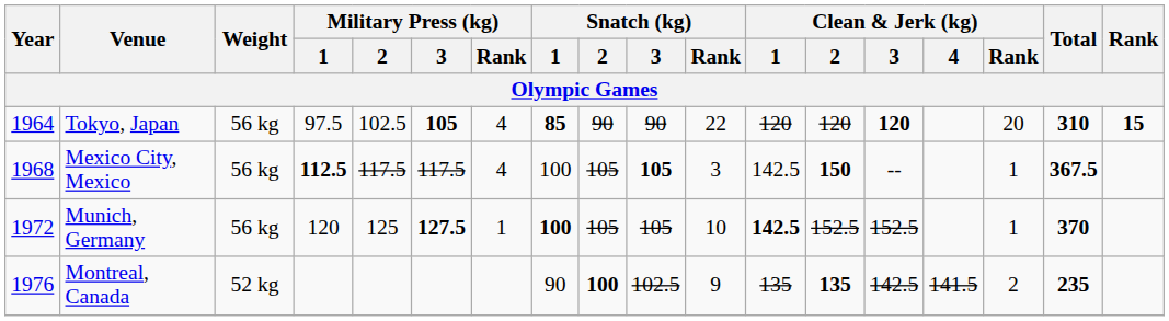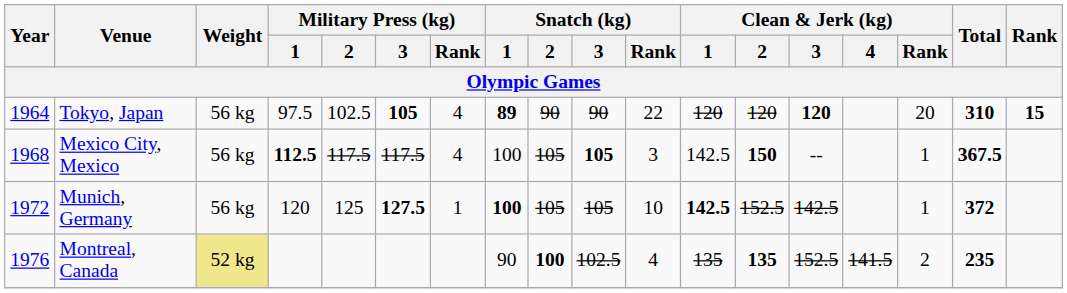 <table class = "wikitable" style="text-align:center;">
 <tr>
 <th rowspan=2 width=40>Year</th>
 <th rowspan=2 width=250>Venue</th>
 <th rowspan=2 width=60>Weight</th>
 <th colspan=4>Military Press (kg)</th>
 <th colspan=4>Snatch (kg)</th>
 <th colspan=5>Clean & Jerk (kg)</th>
 <th rowspan=2 width=40>Total</th>
 <th rowspan=2 width=40>Rank</th>
 </tr>
 <tr>
 <th width=40>1</th>
 <th width=40>2</th>
 <th width=40>3</th>
 <th width=40>Rank</th>
 <th width=40>1</th>
 <th width=40>2</th>
 <th width=40>3</th>
 <th width=40>Rank</th>
 <th width=40>1</th>
 <th width=40>2</th>
 <th width=40>3</th>
 <th width=40>4</th>
 <th width=40>Rank</th>
 </tr>
 <tr>
 <th colspan=18><a href='#'>Olympic Games</a></th>
 </tr>
 <tr>
 <td><a href='#'>1964</a></td>
 <td align=left> <a href='#'>Tokyo</a>, <a href='#'>Japan</a></td>
 <td>56 kg</td>
 <td>97.5</td>
 <td>102.5</td>
 <td><strong>105</strong></td>
 <td>4</td>
-<td><strong>85</strong></td>
+<td><strong>89</strong></td>
 <td><s>90</s></td>
 <td><s>90</s></td>
 <td>22</td>
 <td><s>120</s></td>
 <td><s>120</s></td>
 <td><strong>120</strong></td>
 <td></td>
 <td>20</td>
 <td><strong>310</strong></td>
 <td><strong>15</strong></td>
 </tr>
 <tr>
 <td><a href='#'>1968</a></td>
 <td align=left> <a href='#'>Mexico City</a>, <a href='#'>Mexico</a></td>
 <td>56 kg</td>
 <td><strong>112.5</strong></td>
 <td><s>117.5</s></td>
 <td><s>117.5</s></td>
 <td>4</td>
 <td>100</td>
 <td><s>105</s></td>
 <td><strong>105</strong></td>
 <td>3</td>
 <td>142.5</td>
 <td><strong>150</strong></td>
 <td>--</td>
 <td></td>
 <td>1</td>
 <td><strong>367.5</strong></td>
 <td></td>
 </tr>
 <tr>
 <td><a href='#'>1972</a></td>
 <td align=left> <a href='#'>Munich</a>, <a href='#'>Germany</a></td>
 <td>56 kg</td>
 <td>120</td>
 <td>125</td>
 <td><strong>127.5</strong></td>
 <td>1</td>
 <td><strong>100</strong></td>
 <td><s>105</s></td>
 <td><s>105</s></td>
 <td>10</td>
 <td><strong>142.5</strong></td>
 <td><s>152.5</s></td>
-<td><s>152.5</s></td>
+<td><s>142.5</s></td>
 <td></td>
 <td>1</td>
-<td><strong>370</strong></td>
+<td><strong>372</strong></td>
 <td></td>
 </tr>
 <tr>
 <td><a href='#'>1976</a></td>
 <td align=left> <a href='#'>Montreal</a>, <a href='#'>Canada</a></td>
-<td>52 kg</td>
+<td style="background: khaki;">52 kg</td>
 <td></td>
 <td></td>
 <td></td>
 <td></td>
 <td>90</td>
 <td><strong>100</strong></td>
 <td><s>102.5</s></td>
-<td>9</td>
+<td>4</td>
 <td><s>135</s></td>
 <td><strong>135</strong></td>
-<td><s>142.5</s></td>
+<td><s>152.5</s></td>
 <td><s>141.5</s></td>
 <td>2</td>
 <td><strong>235</strong></td>
 <td></td>
 </tr>
 <tr>
 </tr>
 </table>
